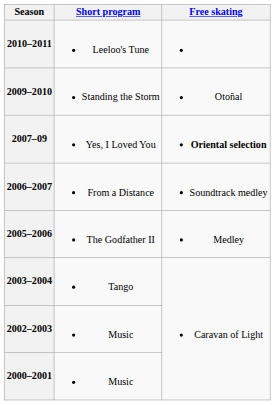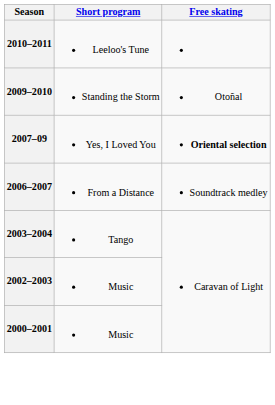 <table class="wikitable" style="text-align:center">
 <tr>
 <th>Season</th>
 <th><a href='#'>Short program</a></th>
 <th><a href='#'>Free skating</a></th>
 </tr>
 <tr>
 <th>2010–2011</th>
 <td><br><ul><li>Leeloo's Tune <br></li></ul></td>
 <td><br><ul><li></li></ul></td>
 </tr>
 <tr>
 <th>2009–2010 <br> </th>
 <td><br><ul><li>Standing the Storm <br></li></ul></td>
 <td><br><ul><li>Otoñal <br></li></ul></td>
 </tr>
 <tr>
 <th>2007–09 <br> </th>
 <td><br><ul><li>Yes, I Loved You <br></li></ul></td>
 <td><strong><br><ul><li>Oriental selection</li></ul></strong></td>
 </tr>
 <tr>
 <th>2006–2007 <br> </th>
 <td><br><ul><li>From a Distance <br></li></ul></td>
 <td><br><ul><li>Soundtrack medley <br></li></ul></td>
 </tr>
 <tr>
-<th>2005–2006 <br> </th>
-<td><br><ul><li>The Godfather II <br></li></ul></td>
-<td><br><ul><li>Medley <br></li></ul></td>
-</tr>
-<tr>
 <th>2003–2004 <br> </th>
 <td><br><ul><li>Tango <br></li></ul></td>
 <td rowspan=3><br><ul><li>Caravan of Light <br></li></ul></td>
 </tr>
 <tr>
 <th>2002–2003 <br> </th>
 <td><br><ul><li>Music <br></li></ul></td>
 </tr>
 <tr>
 <th>2000–2001 <br> </th>
 <td><br><ul><li>Music <br></li></ul></td>
 </tr>
 </table>
